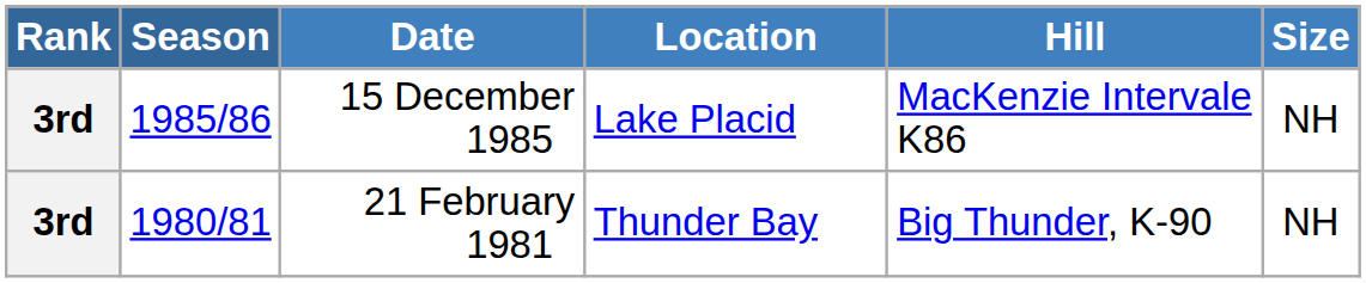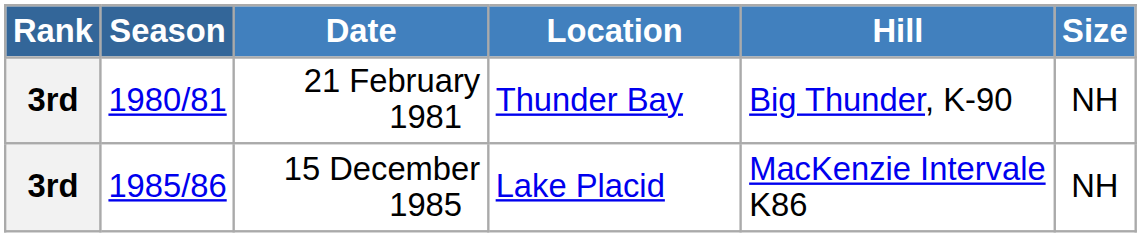 <table class="wikitable sortable" style="font-size:86%; line-height:15px; text-align:left; border:grey solid 1px; border-collapse:collapse; background:#ffffff;">
 <tr style="background:#efefef;">
 <th style="background-color:#369; color:white; width:30px;">Rank</th>
 <th style="background-color:#369; color:white;  width:30px;">Season</th>
 <th style="background-color:#4180be; color:white; width:100px;">Date</th>
 <th style="background-color:#4180be; color:white; width:100px;">Location</th>
 <th style="background-color:#4180be; color:white; width:125px;">Hill</th>
 <th style="background-color:#4180be; color:white; width:25px;">Size</th>
 </tr>
 <tr>
 <th scope=row style="text-align:center;">3rd</th>
+<td align=center><a href='#'>1980/81</a></td>
+<td align=right>21 February 1981  </td>
+<td> <a href='#'>Thunder Bay</a></td>
+<td><a href='#'>Big Thunder</a>, K-90</td>
+<td align=center>NH</td>
+</tr>
+<tr>
+<th scope=row style="text-align:center;">3rd</th>
 <td align=center><a href='#'>1985/86</a></td>
 <td align=right>15 December 1985  </td>
 <td> <a href='#'>Lake Placid</a></td>
 <td><a href='#'>MacKenzie Intervale</a> K86</td>
 <td align=center>NH</td>
 </tr>
-<tr>
-<th scope=row style="text-align:center;">3rd</th>
-<td align=center><a href='#'>1980/81</a></td>
-<td align=right>21 February 1981  </td>
-<td> <a href='#'>Thunder Bay</a></td>
-<td><a href='#'>Big Thunder</a>, K-90</td>
-<td align=center>NH</td>
-</tr>
 </table>
